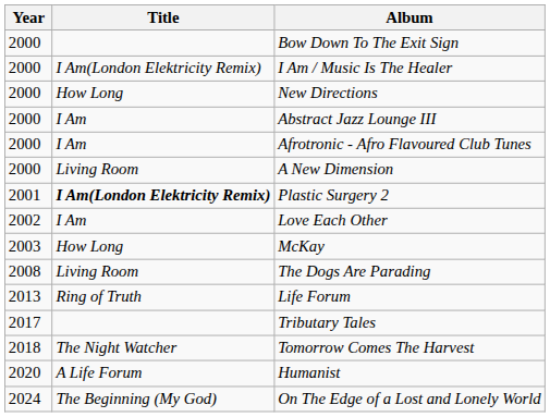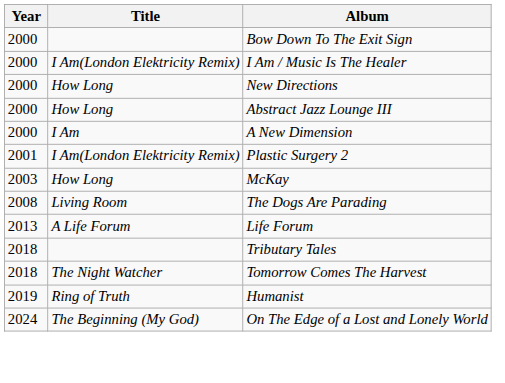 <table class="wikitable sortable" style="min-width:30em;">
 <tr>
 <th scope="col" style="width:2.5em;">Year</th>
 <th>Title</th>
 <th>Album</th>
 </tr>
 <tr>
 <td>2000</td>
 <td></td>
 <td><em>Bow Down To The Exit Sign</em></td>
 </tr>
 <tr>
 <td>2000</td>
 <td><em>I Am(London Elektricity Remix)</em></td>
 <td><em>I Am / Music Is The Healer</em></td>
 </tr>
 <tr>
 <td>2000</td>
 <td><em>How Long</em></td>
 <td><em>New Directions</em></td>
 </tr>
 <tr>
 <td>2000</td>
-<td><em>I Am</em></td>
+<td><em>How Long</em></td>
 <td><em>Abstract Jazz Lounge III</em></td>
 </tr>
 <tr>
 <td>2000</td>
 <td><em>I Am</em></td>
-<td><em>Afrotronic - Afro Flavoured Club Tunes</em></td>
-</tr>
-<tr>
-<td>2000</td>
-<td><em>Living Room</em></td>
 <td><em>A New Dimension</em></td>
 </tr>
 <tr>
 <td>2001</td>
-<td><strong><em>I Am(London Elektricity Remix)</em></strong></td>
+<td><em>I Am(London Elektricity Remix)</em></td>
 <td><em>Plastic Surgery 2</em></td>
-</tr>
-<tr>
-<td>2002</td>
-<td><em>I Am</em></td>
-<td><em>Love Each Other</em></td>
 </tr>
 <tr>
 <td>2003</td>
 <td><em>How Long</em></td>
 <td><em>McKay</em></td>
 </tr>
 <tr>
 <td>2008</td>
 <td><em>Living Room</em></td>
 <td><em>The Dogs Are Parading</em></td>
 </tr>
 <tr>
 <td>2013</td>
-<td><em>Ring of Truth</em></td>
+<td><em>A Life Forum</em></td>
 <td><em>Life Forum</em></td>
 </tr>
 <tr>
-<td>2017</td>
+<td>2018</td>
 <td></td>
 <td><em>Tributary Tales</em></td>
 </tr>
 <tr>
 <td>2018</td>
 <td><em>The Night Watcher</em></td>
 <td><em>Tomorrow Comes The Harvest</em></td>
 </tr>
 <tr>
-<td>2020</td>
-<td><em>A Life Forum</em></td>
+<td>2019</td>
+<td><em>Ring of Truth</em></td>
 <td><em>Humanist</em></td>
 </tr>
 <tr>
 <td>2024</td>
 <td><em>The Beginning (My God)</em></td>
 <td><em>On The Edge of a Lost and Lonely World</em></td>
 </tr>
 </table>
